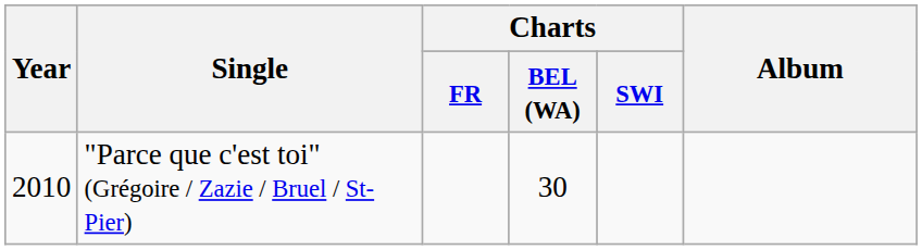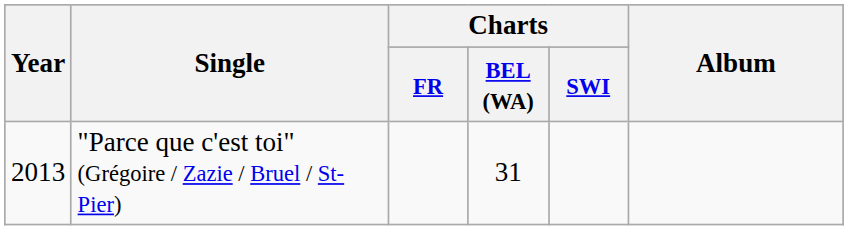 <table class="wikitable">
 <tr>
 <th align="center" rowspan="2">Year</th>
 <th align="center" rowspan="2" width="180">Single</th>
 <th align="center" colspan="3">Charts</th>
 <th align="center" rowspan="2" width="120">Album</th>
 </tr>
 <tr>
 <th width="40"><small><a href='#'>FR</a> </small><br></th>
 <th width="40"><small><a href='#'>BEL</a> <br>(WA)<br></small></th>
 <th width="40"><small><a href='#'>SWI</a><br></small></th>
 </tr>
 <tr>
-<td align="center">2010</td>
+<td align="center">2013</td>
 <td>"Parce que c'est toi"<br><small>(Grégoire / <a href='#'>Zazie</a> / <a href='#'>Bruel</a> / <a href='#'>St-Pier</a>)</small></td>
 <td align="center"></td>
-<td align="center">30</td>
+<td align="center">31</td>
 <td align="center"></td>
 <td align="center"></td>
 </tr>
 </table>
